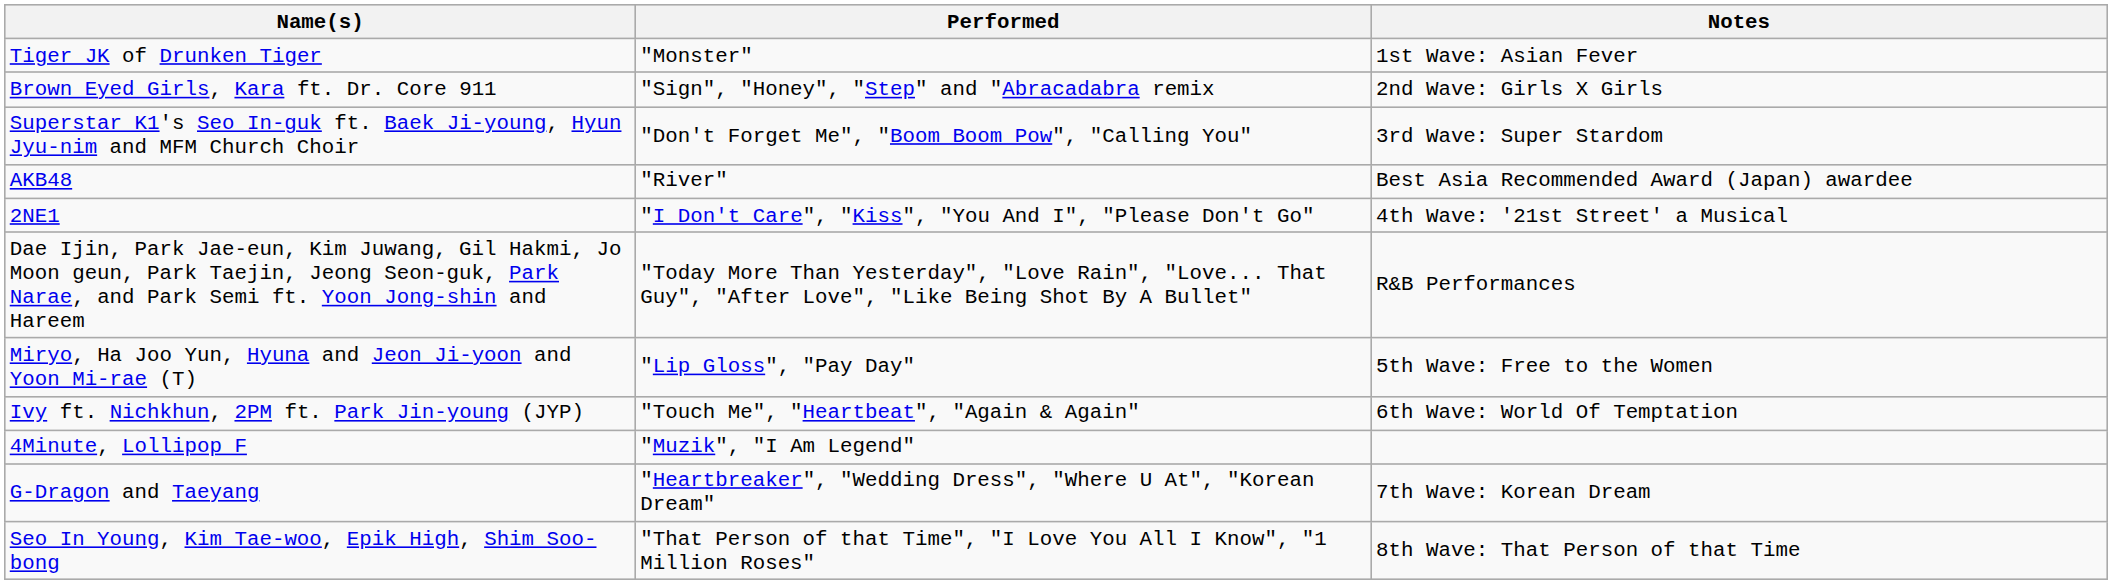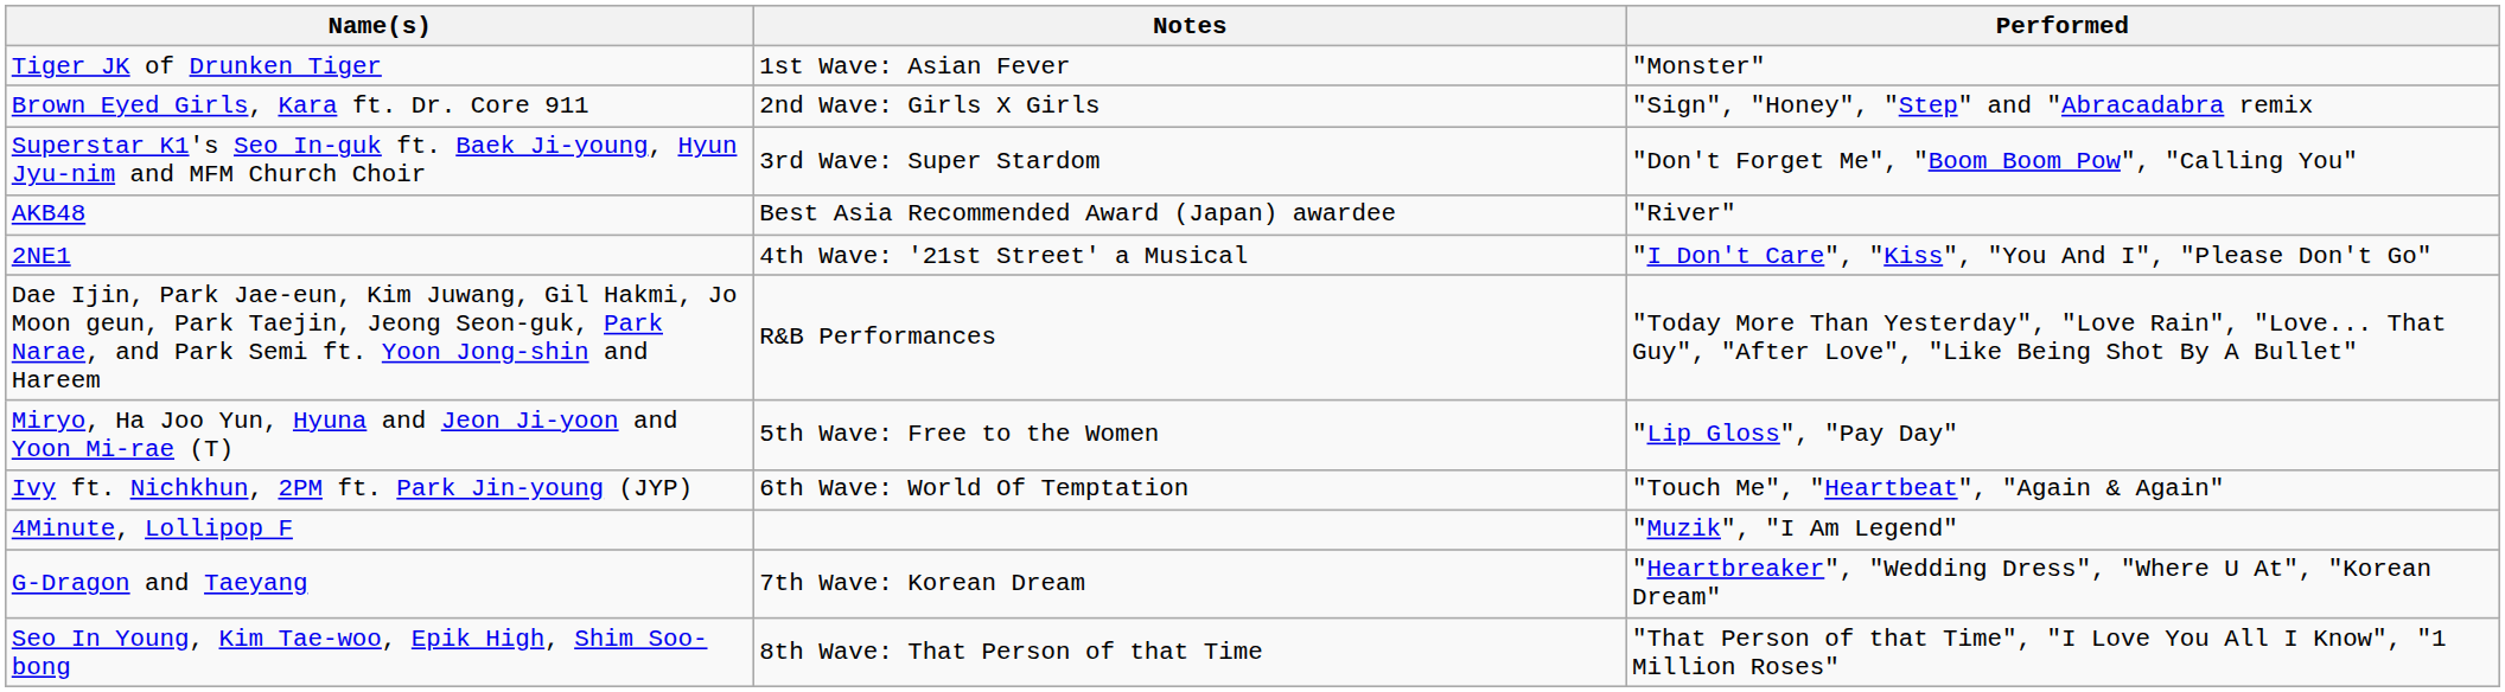 <table class="wikitable sortable"  style="width:83%;">
 <tr>
 <th width=30%>Name(s)</th>
+<th width=35%>Notes</th>
 <th width=35%>Performed</th>
-<th width=35%>Notes</th>
 </tr>
 <tr>
 <td><a href='#'>Tiger JK</a> of <a href='#'>Drunken Tiger</a></td>
+<td>1st Wave: Asian Fever</td>
 <td>"Monster"</td>
-<td>1st Wave: Asian Fever</td>
 </tr>
 <tr>
 <td><a href='#'>Brown Eyed Girls</a>, <a href='#'>Kara</a> ft. Dr. Core 911</td>
+<td>2nd Wave: Girls X Girls</td>
 <td>"Sign", "Honey", "<a href='#'>Step</a>" and "<a href='#'>Abracadabra</a> remix</td>
-<td>2nd Wave: Girls X Girls</td>
 </tr>
 <tr>
 <td><a href='#'>Superstar K1</a>'s <a href='#'>Seo In-guk</a> ft. <a href='#'>Baek Ji-young</a>, <a href='#'>Hyun Jyu-nim</a> and MFM Church Choir</td>
+<td>3rd Wave: Super Stardom</td>
 <td>"Don't Forget Me", "<a href='#'>Boom Boom Pow</a>", "Calling You"</td>
-<td>3rd Wave: Super Stardom</td>
 </tr>
 <tr>
 <td><a href='#'>AKB48</a></td>
+<td>Best Asia Recommended Award (Japan) awardee</td>
 <td>"River"</td>
-<td>Best Asia Recommended Award (Japan) awardee</td>
 </tr>
 <tr>
 <td><a href='#'>2NE1</a></td>
+<td>4th Wave: '21st Street' a Musical</td>
 <td>"<a href='#'>I Don't Care</a>", "<a href='#'>Kiss</a>", "You And I", "Please Don't Go"</td>
-<td>4th Wave: '21st Street' a Musical</td>
 </tr>
 <tr>
 <td>Dae Ijin, Park Jae-eun, Kim Juwang, Gil Hakmi, Jo Moon geun, Park Taejin, Jeong Seon-guk, <a href='#'>Park Narae</a>, and Park Semi ft. <a href='#'>Yoon Jong-shin</a> and Hareem</td>
+<td>R&B Performances</td>
 <td>"Today More Than Yesterday", "Love Rain", "Love... That Guy", "After Love", "Like Being Shot By A Bullet"</td>
-<td>R&B Performances</td>
 </tr>
 <tr>
 <td><a href='#'>Miryo</a>, Ha Joo Yun, <a href='#'>Hyuna</a> and <a href='#'>Jeon Ji-yoon</a> and <a href='#'>Yoon Mi-rae</a> (T)</td>
+<td>5th Wave: Free to the Women</td>
 <td>"<a href='#'>Lip Gloss</a>", "Pay Day"</td>
-<td>5th Wave: Free to the Women</td>
 </tr>
 <tr>
 <td><a href='#'>Ivy</a> ft. <a href='#'>Nichkhun</a>, <a href='#'>2PM</a> ft. <a href='#'>Park Jin-young</a> (JYP)</td>
+<td>6th Wave: World Of Temptation</td>
 <td>"Touch Me", "<a href='#'>Heartbeat</a>", "Again & Again"</td>
-<td>6th Wave: World Of Temptation</td>
 </tr>
 <tr>
 <td><a href='#'>4Minute</a>, <a href='#'>Lollipop F</a></td>
+<td></td>
 <td>"<a href='#'>Muzik</a>", "I Am Legend"</td>
-<td></td>
 </tr>
 <tr>
 <td><a href='#'>G-Dragon</a> and <a href='#'>Taeyang</a></td>
+<td>7th Wave: Korean Dream</td>
 <td>"<a href='#'>Heartbreaker</a>", "Wedding Dress", "Where U At", "Korean Dream"</td>
-<td>7th Wave: Korean Dream</td>
 </tr>
 <tr>
 <td><a href='#'>Seo In Young</a>, <a href='#'>Kim Tae-woo</a>, <a href='#'>Epik High</a>, <a href='#'>Shim Soo-bong</a></td>
+<td>8th Wave: That Person of that Time</td>
 <td>"That Person of that Time", "I Love You All I Know", "1 Million Roses"</td>
-<td>8th Wave: That Person of that Time</td>
 </tr>
 </table>
